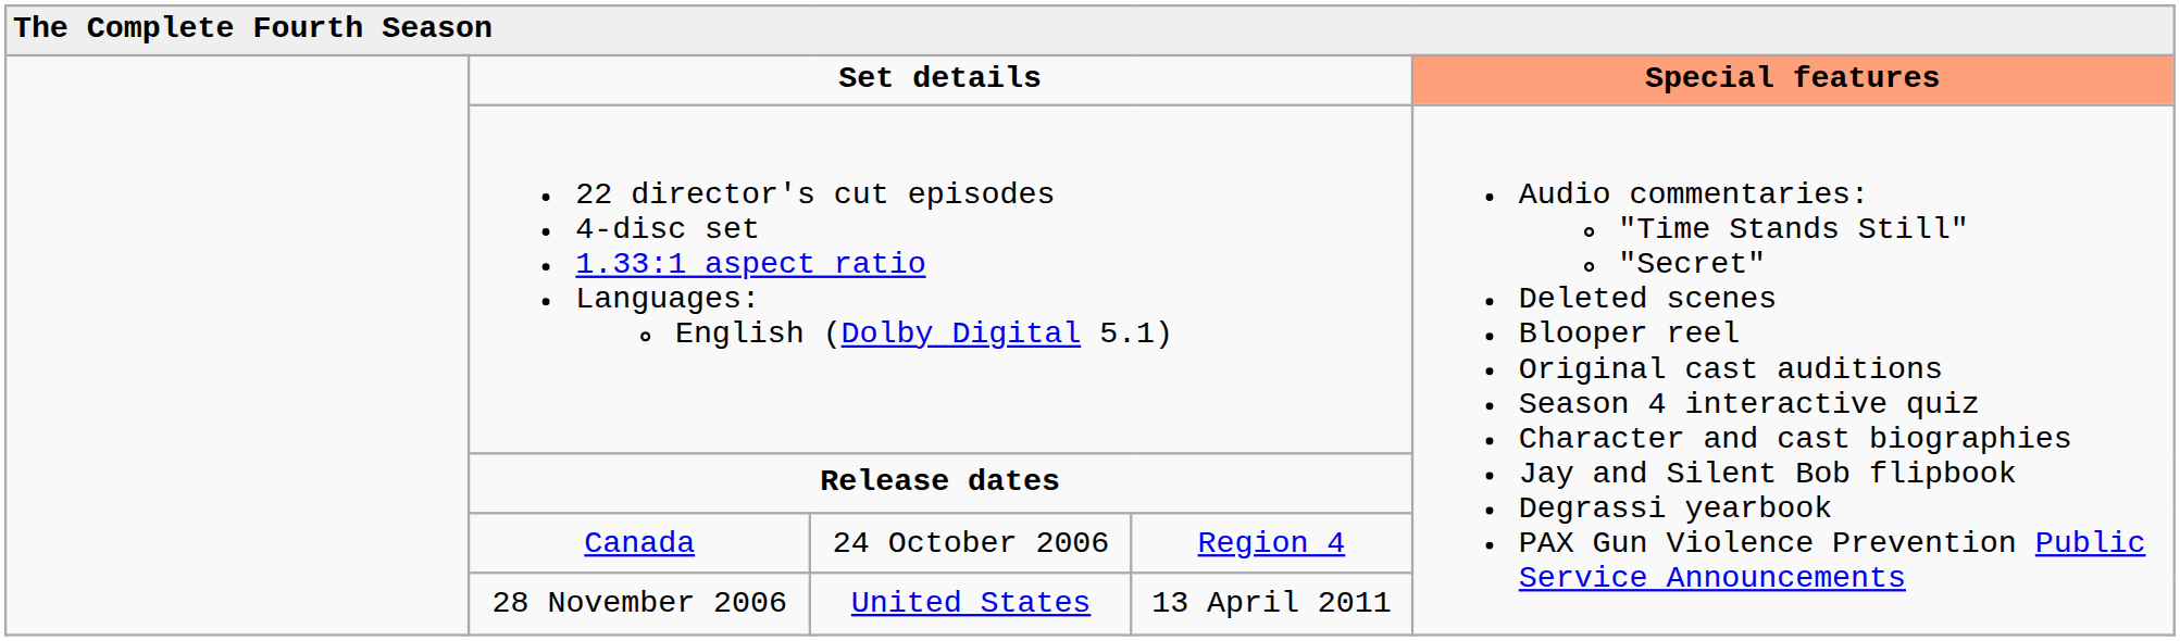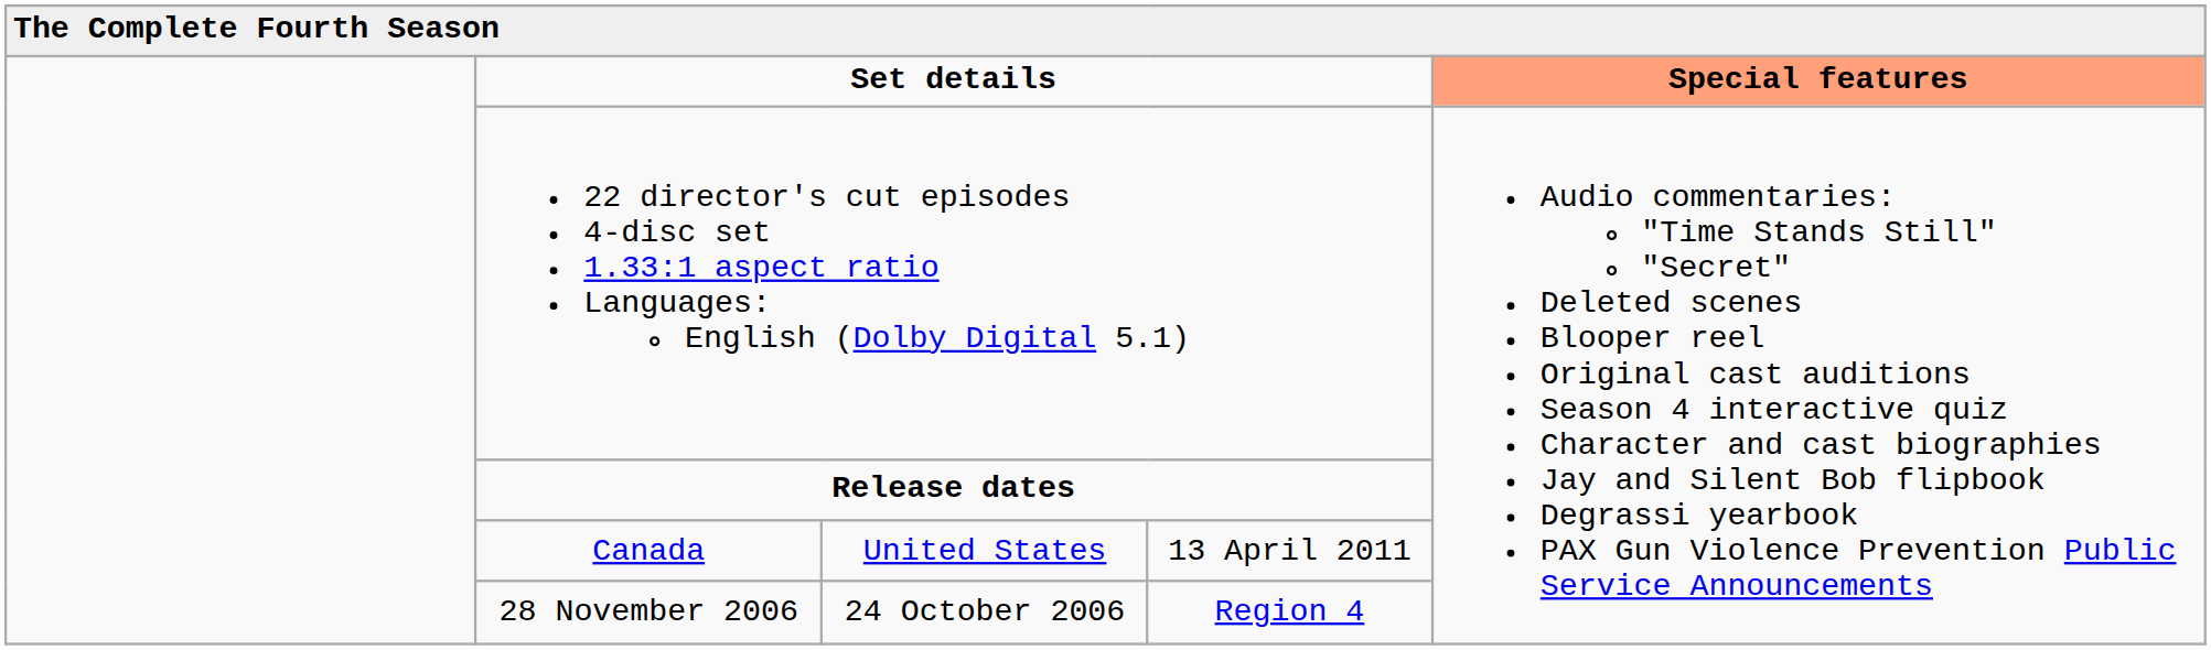 <table class="wikitable" style="font-size: 95%;">
 <tr style="background:#EFEFEF">
 <td colspan="5"><strong>The Complete Fourth Season</strong></td>
 </tr>
 <tr valign="top">
 <td rowspan="5" valign="center" align="center" width="180"></td>
 <td align="center" width="400" colspan="3"><strong>Set details</strong></td>
 <td width="300" align="center" style="background: lightsalmon;"><strong>Special features</strong></td>
 </tr>
 <tr valign="top">
 <td colspan="3" align="left" width="400"><br><ul><li>22 director's cut episodes</li><li>4-disc set</li><li><a href='#'>1.33:1 aspect ratio</a></li><li>Languages:<ul><li>English (<a href='#'>Dolby Digital</a> 5.1)</li></ul></li></ul></td>
 <td rowspan="4" align="left" width="300"><br><ul><li>Audio commentaries:<ul><li>"Time Stands Still"</li><li>"Secret"</li></ul></li><li>Deleted scenes</li><li>Blooper reel</li><li>Original cast auditions</li><li>Season 4 interactive quiz</li><li>Character and cast biographies</li><li>Jay and Silent Bob flipbook</li><li>Degrassi yearbook</li><li>PAX Gun Violence Prevention <a href='#'>Public Service Announcements</a></li></ul></td>
 </tr>
 <tr>
 <td colspan="3" align="center"><strong>Release dates</strong></td>
 </tr>
 <tr>
 <td align="center"> <a href='#'>Canada</a></td>
+<td align="center"> <a href='#'>United States</a></td>
+<td align="center">13 April 2011</td>
+</tr>
+<tr>
+<td align="center">28 November 2006</td>
 <td align="center">24 October 2006</td>
 <td align="center"> <a href='#'>Region 4</a></td>
 </tr>
-<tr>
-<td align="center">28 November 2006</td>
-<td align="center"> <a href='#'>United States</a></td>
-<td align="center">13 April 2011</td>
-</tr>
 </table>
